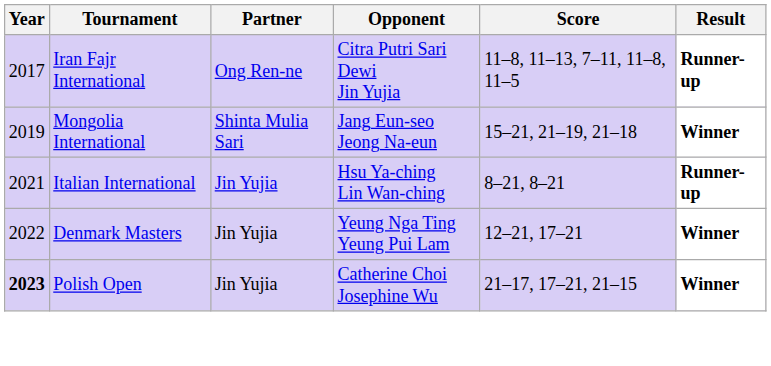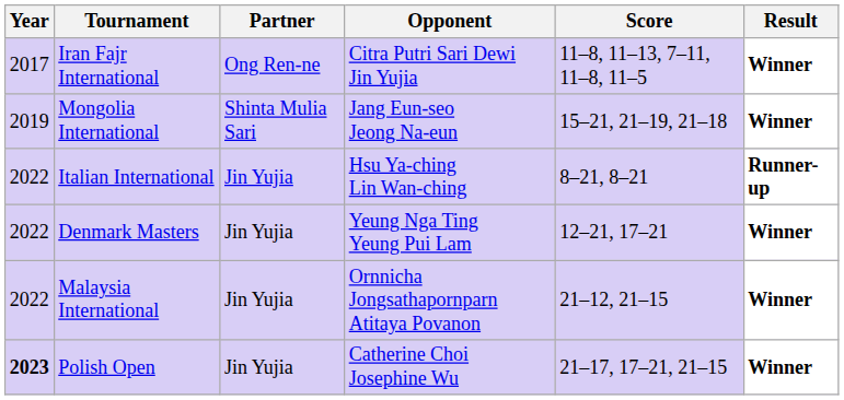 <table class="sortable wikitable" style="font-size: 90%;">
 <tr>
 <th>Year</th>
 <th>Tournament</th>
 <th>Partner</th>
 <th>Opponent</th>
 <th>Score</th>
 <th>Result</th>
 </tr>
 <tr style="background:#D8CEF6">
 <td align="center">2017</td>
 <td align="left"><a href='#'>Iran Fajr International</a></td>
 <td align="left"> <a href='#'>Ong Ren-ne</a></td>
 <td align="left"> <a href='#'>Citra Putri Sari Dewi</a><br> <a href='#'>Jin Yujia</a></td>
 <td align="left">11–8, 11–13, 7–11, 11–8, 11–5</td>
-<td style="text-align:left; background:white"> <strong>Runner-up</strong></td>
+<td style="text-align:left; background:white"> <strong>Winner</strong></td>
 </tr>
 <tr style="background:#D8CEF6">
 <td align="center">2019</td>
 <td align="left"><a href='#'>Mongolia International</a></td>
 <td align="left"> <a href='#'>Shinta Mulia Sari</a></td>
 <td align="left"> <a href='#'>Jang Eun-seo</a><br> <a href='#'>Jeong Na-eun</a></td>
 <td align="left">15–21, 21–19, 21–18</td>
 <td style="text-align:left; background:white"> <strong>Winner</strong></td>
 </tr>
 <tr style="background:#D8CEF6">
-<td align="center">2021</td>
+<td align="center">2022</td>
 <td align="left"><a href='#'>Italian International</a></td>
 <td align="left"> <a href='#'>Jin Yujia</a></td>
 <td align="left"> <a href='#'>Hsu Ya-ching</a><br> <a href='#'>Lin Wan-ching</a></td>
 <td align="left">8–21, 8–21</td>
 <td style="text-align:left; background:white"> <strong>Runner-up</strong></td>
 </tr>
 <tr style="background:#D8CEF6">
 <td align="center">2022</td>
 <td align="left"><a href='#'>Denmark Masters</a></td>
 <td align="left"> Jin Yujia</td>
 <td align="left"> <a href='#'>Yeung Nga Ting</a><br> <a href='#'>Yeung Pui Lam</a></td>
 <td align="left">12–21, 17–21</td>
 <td style="text-align:left; background:white"> <strong>Winner</strong></td>
 </tr>
 <tr style="background:#D8CEF6">
+<td align="center">2022</td>
+<td align="left"><a href='#'>Malaysia International</a></td>
+<td align="left"> Jin Yujia</td>
+<td align="left"> <a href='#'>Ornnicha Jongsathapornparn</a><br> <a href='#'>Atitaya Povanon</a></td>
+<td align="left">21–12, 21–15</td>
+<td style="text-align:left; background:white"> <strong>Winner</strong></td>
+</tr>
+<tr style="background:#D8CEF6">
 <td align="center"><strong>2023</strong></td>
 <td align="left"><a href='#'>Polish Open</a></td>
 <td align="left"> Jin Yujia</td>
 <td align="left"> <a href='#'>Catherine Choi</a><br> <a href='#'>Josephine Wu</a></td>
 <td align="left">21–17, 17–21, 21–15</td>
 <td style="text-align:left; background:white"> <strong>Winner</strong></td>
 </tr>
 </table>
